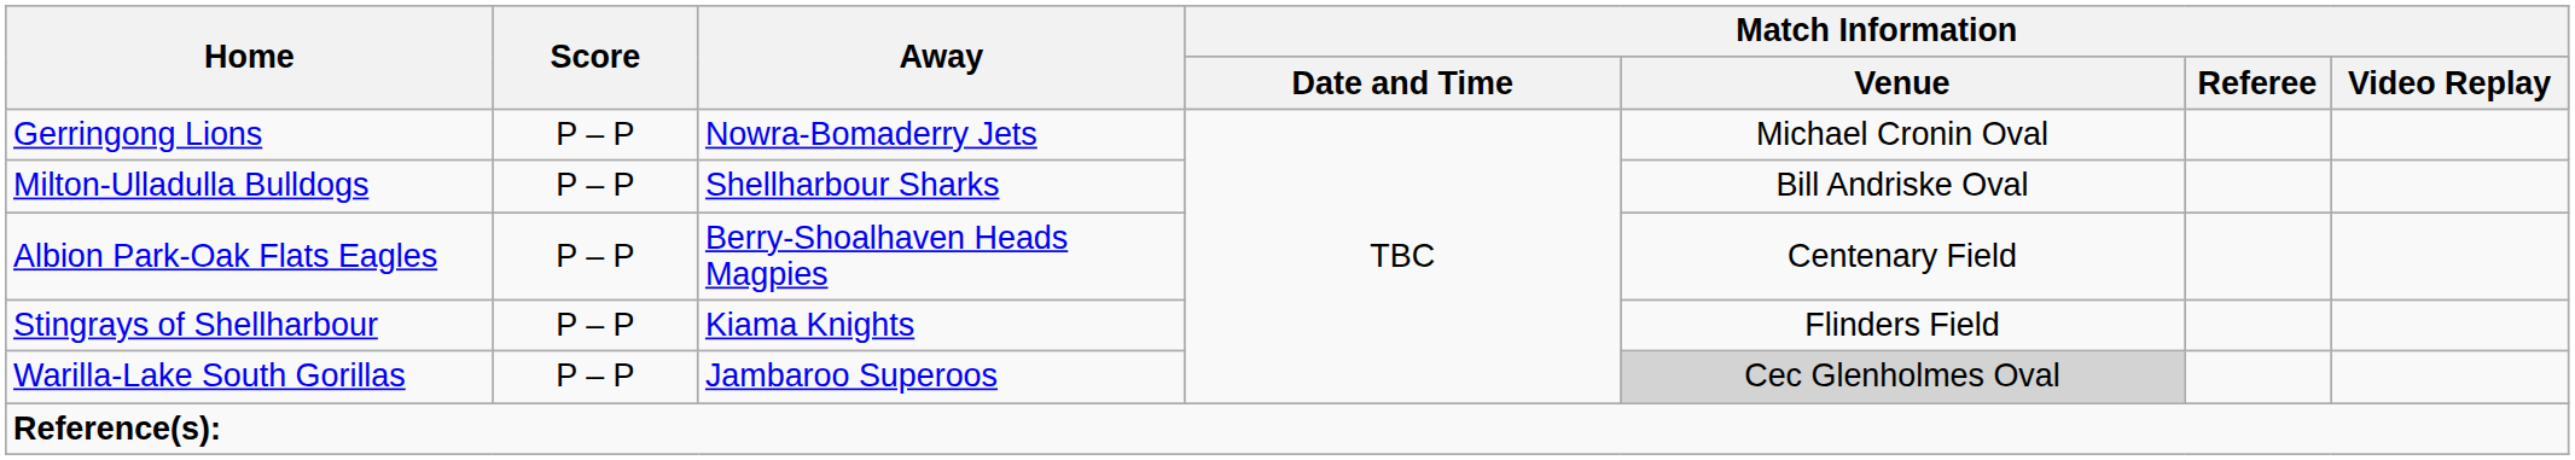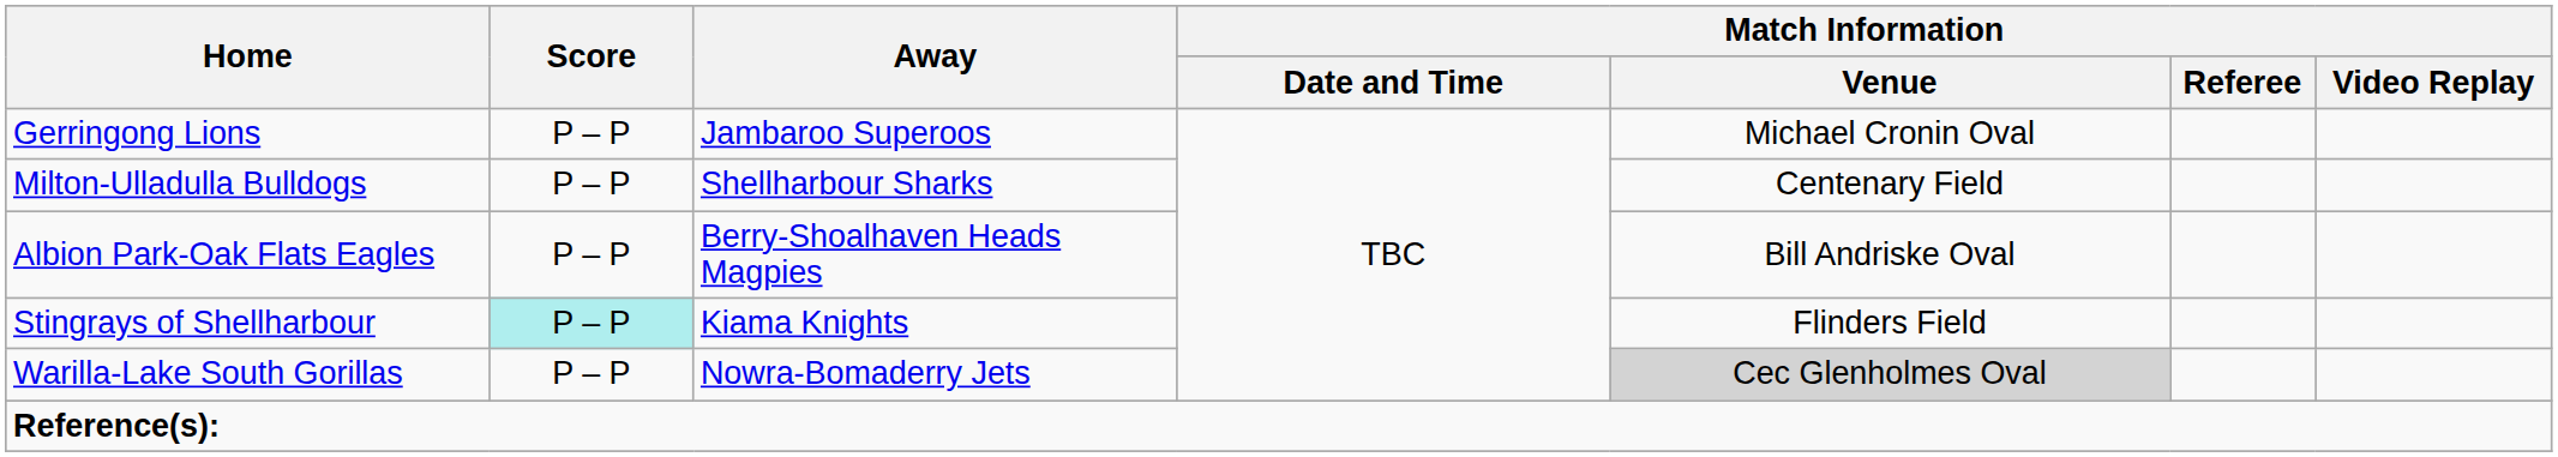 <table class="wikitable" width="100% text-align:center;">
 <tr>
 <th rowspan="2" width="19%">Home</th>
 <th rowspan="2" width="8%">Score</th>
 <th rowspan="2" width="19%">Away</th>
 <th colspan="4">Match Information</th>
 </tr>
 <tr bgcolor="#CCCCCC">
 <th width="17%">Date and Time</th>
 <th width="22%">Venue</th>
 <th>Referee</th>
 <th>Video Replay</th>
 </tr>
 <tr>
 <td> <a href='#'>Gerringong Lions</a></td>
 <td style="text-align:center;">P – P</td>
-<td> <a href='#'>Nowra-Bomaderry Jets</a></td>
+<td> <a href='#'>Jambaroo Superoos</a></td>
 <td rowspan="5" style="text-align:center;">TBC</td>
 <td style="text-align:center;">Michael Cronin Oval</td>
 <td style="text-align:center;"></td>
 <td style="text-align:center;"></td>
 </tr>
 <tr>
 <td> <a href='#'>Milton-Ulladulla Bulldogs</a></td>
 <td style="text-align:center;">P – P</td>
 <td> <a href='#'>Shellharbour Sharks</a></td>
-<td style="text-align:center;">Bill Andriske Oval</td>
+<td style="text-align:center;">Centenary Field</td>
 <td style="text-align:center;"></td>
 <td style="text-align:center;"></td>
 </tr>
 <tr>
 <td> <a href='#'>Albion Park-Oak Flats Eagles</a></td>
 <td style="text-align:center;">P – P</td>
 <td> <a href='#'>Berry-Shoalhaven Heads Magpies</a></td>
-<td style="text-align:center;">Centenary Field</td>
+<td style="text-align:center;">Bill Andriske Oval</td>
 <td style="text-align:center;"></td>
 <td style="text-align:center;"></td>
 </tr>
 <tr>
 <td> <a href='#'>Stingrays of Shellharbour</a></td>
-<td style="text-align:center;">P – P</td>
+<td style="background: paleturquoise; text-align:center;">P – P</td>
 <td> <a href='#'>Kiama Knights</a></td>
 <td style="text-align:center;">Flinders Field</td>
 <td style="text-align:center;"></td>
 <td style="text-align:center;"></td>
 </tr>
 <tr>
 <td> <a href='#'>Warilla-Lake South Gorillas</a></td>
 <td style="text-align:center;">P – P</td>
-<td> <a href='#'>Jambaroo Superoos</a></td>
+<td> <a href='#'>Nowra-Bomaderry Jets</a></td>
 <td style="background: lightgrey; text-align:center;">Cec Glenholmes Oval</td>
 <td style="text-align:center;"></td>
 <td style="text-align:center;"></td>
 </tr>
 <tr>
 <td colspan="7"><strong>Reference(s):</strong></td>
 </tr>
 </table>
